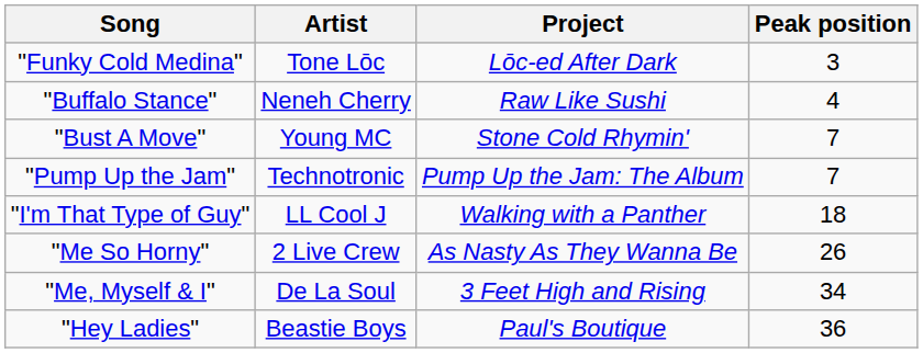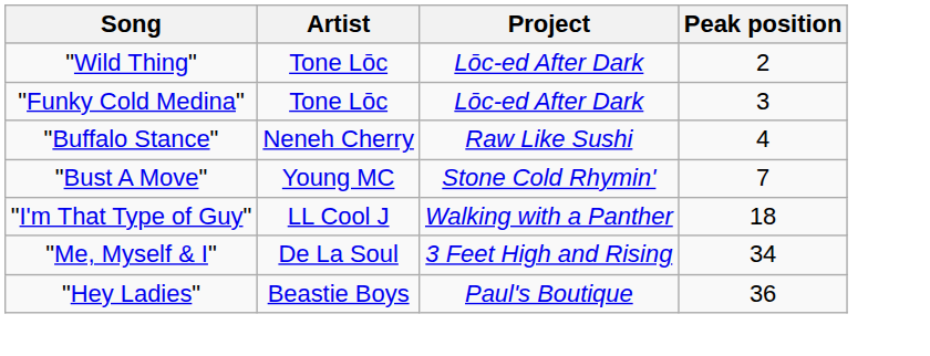 <table class="wikitable sortable plainrowheaders" style="text-align:center;">
 <tr>
 <th scope="col">Song</th>
 <th scope="col">Artist</th>
 <th scope="col">Project</th>
 <th scope="col">Peak position</th>
+</tr>
+<tr>
+<td>"<a href='#'>Wild Thing</a>"</td>
+<td><a href='#'>Tone Lōc</a></td>
+<td><em><a href='#'>Lōc-ed After Dark</a></em></td>
+<td>2</td>
 </tr>
 <tr>
 <td>"<a href='#'>Funky Cold Medina</a>"</td>
 <td><a href='#'>Tone Lōc</a></td>
 <td><em><a href='#'>Lōc-ed After Dark</a></em></td>
 <td>3</td>
 </tr>
 <tr>
 <td>"<a href='#'>Buffalo Stance</a>"</td>
 <td><a href='#'>Neneh Cherry</a></td>
 <td><em><a href='#'>Raw Like Sushi</a></em></td>
 <td>4</td>
 </tr>
 <tr>
 <td>"<a href='#'>Bust A Move</a>"</td>
 <td><a href='#'>Young MC</a></td>
 <td><em><a href='#'>Stone Cold Rhymin'</a></em></td>
 <td>7</td>
 </tr>
 <tr>
-<td>"<a href='#'>Pump Up the Jam</a>"</td>
-<td><a href='#'>Technotronic</a></td>
-<td><em><a href='#'>Pump Up the Jam: The Album</a></em></td>
-<td>7</td>
-</tr>
-<tr>
 <td>"<a href='#'>I'm That Type of Guy</a>"</td>
 <td><a href='#'>LL Cool J</a></td>
 <td><em><a href='#'>Walking with a Panther</a></em></td>
 <td>18</td>
-</tr>
-<tr>
-<td>"<a href='#'>Me So Horny</a>"</td>
-<td><a href='#'>2 Live Crew</a></td>
-<td><em><a href='#'>As Nasty As They Wanna Be</a></em></td>
-<td>26</td>
 </tr>
 <tr>
 <td>"<a href='#'>Me, Myself & I</a>"</td>
 <td><a href='#'>De La Soul</a></td>
 <td><em><a href='#'>3 Feet High and Rising</a></em></td>
 <td>34</td>
 </tr>
 <tr>
 <td>"<a href='#'>Hey Ladies</a>"</td>
 <td><a href='#'>Beastie Boys</a></td>
 <td><em><a href='#'>Paul's Boutique</a></em></td>
 <td>36</td>
 </tr>
 </table>
